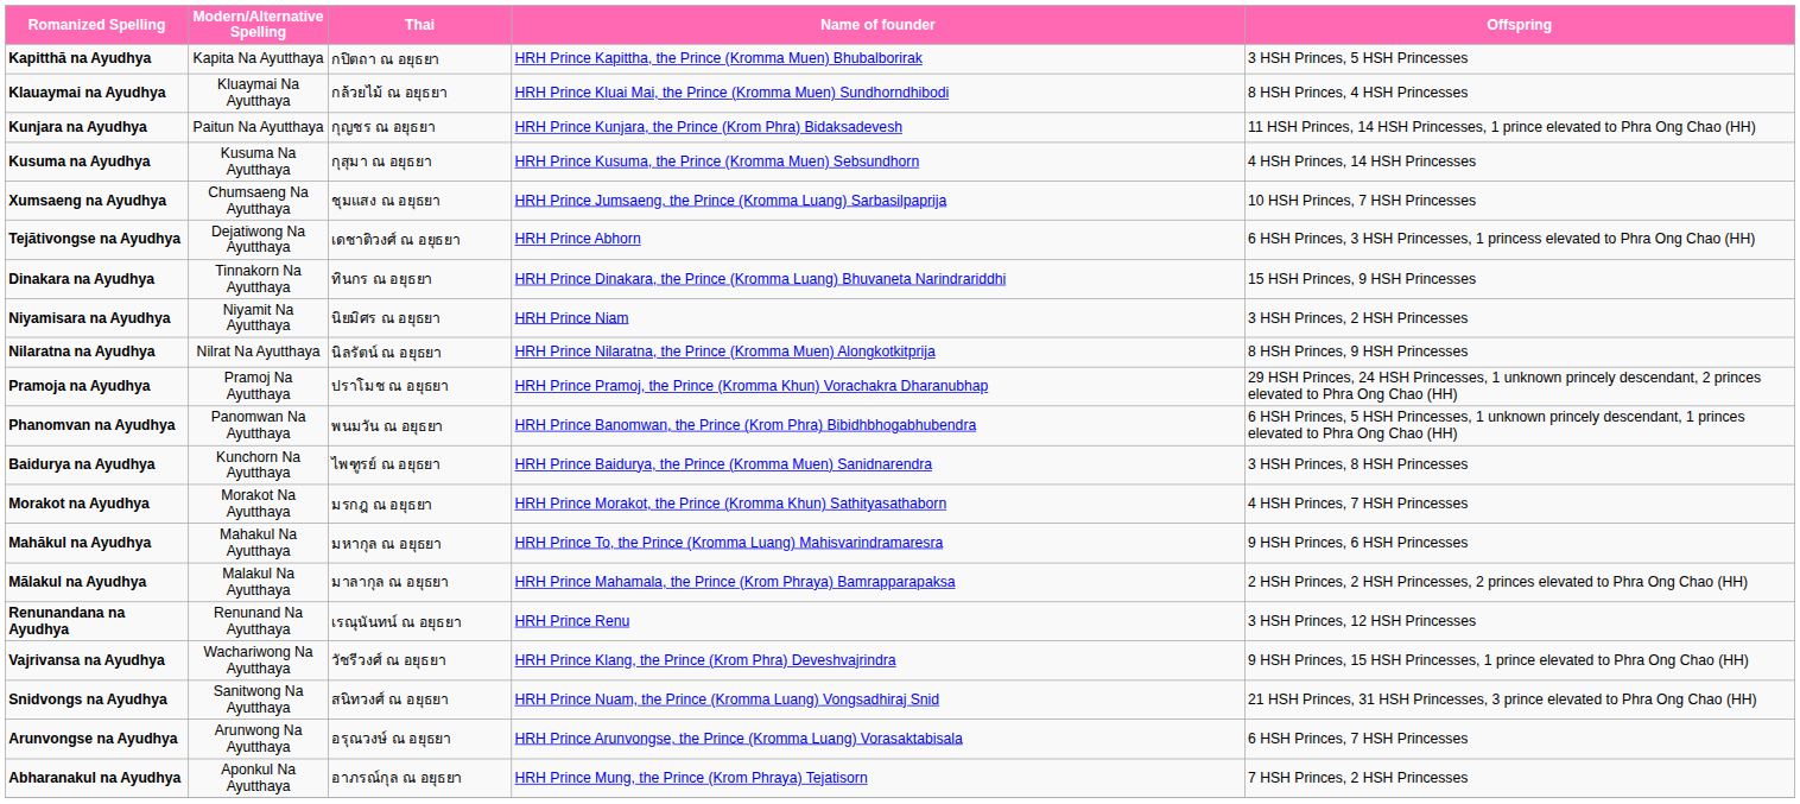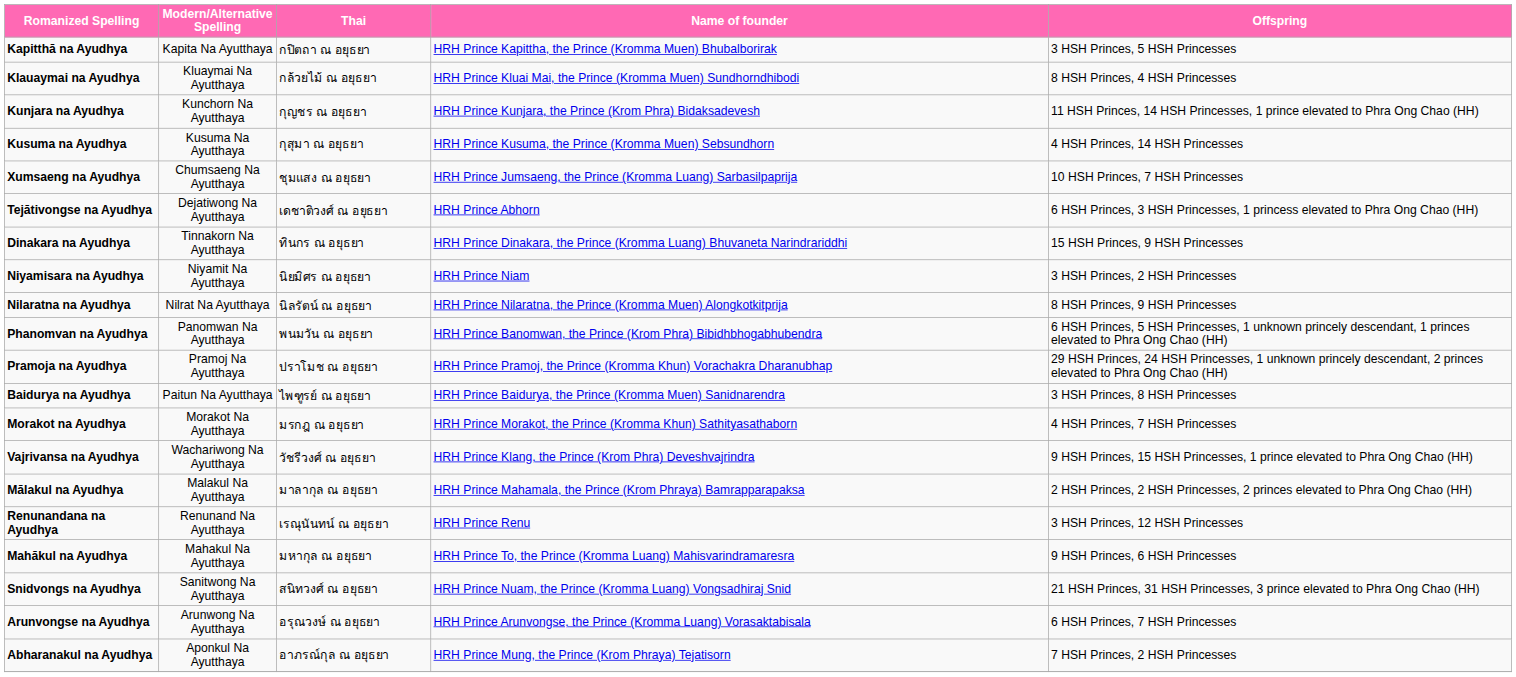 <table class="wikitable" style="width: 100%;">
 <tr>
 <th style="background: Hotpink; color: white;">Romanized Spelling</th>
 <th style="background: Hotpink; color: white;">Modern/Alternative Spelling</th>
 <th style="background: Hotpink; color: white;">Thai</th>
 <th style="background: Hotpink; color: white;">Name of founder</th>
 <th style="background: Hotpink; color: white;">Offspring</th>
 </tr>
 <tr>
 <td width = 10%><strong>Kapitthā na Ayudhya</strong></td>
 <td width = 5% style="text-align:center;">Kapita Na Ayutthaya</td>
 <td width = 10%>กปิตถา ณ อยุธยา</td>
 <td width = 40%><a href='#'>HRH Prince Kapittha, the Prince (Kromma Muen) Bhubalborirak</a></td>
 <td width = 30%>3 HSH Princes, 5 HSH Princesses</td>
 </tr>
 <tr>
 <td><strong>Klauaymai na Ayudhya</strong></td>
 <td style="text-align:center;">Kluaymai Na Ayutthaya</td>
 <td>กล้วยไม้ ณ อยุธยา</td>
 <td><a href='#'>HRH Prince Kluai Mai, the Prince (Kromma Muen) Sundhorndhibodi</a></td>
 <td>8 HSH Princes, 4 HSH Princesses</td>
 </tr>
 <tr>
 <td><strong>Kunjara na Ayudhya</strong></td>
-<td style="text-align:center;">Paitun Na Ayutthaya</td>
+<td style="text-align:center;">Kunchorn Na Ayutthaya</td>
 <td>กุญชร ณ อยุธยา</td>
 <td><a href='#'>HRH Prince Kunjara, the Prince (Krom Phra) Bidaksadevesh</a></td>
 <td>11 HSH Princes, 14 HSH Princesses, 1 prince elevated to Phra Ong Chao (HH)</td>
 </tr>
 <tr>
 <td><strong>Kusuma na Ayudhya</strong></td>
 <td style="text-align:center;">Kusuma Na Ayutthaya</td>
 <td>กุสุมา ณ อยุธยา</td>
 <td><a href='#'>HRH Prince Kusuma, the Prince (Kromma Muen) Sebsundhorn</a></td>
 <td>4 HSH Princes, 14 HSH Princesses</td>
 </tr>
 <tr>
 <td><strong>Xumsaeng na Ayudhya</strong></td>
 <td style="text-align:center;">Chumsaeng Na Ayutthaya</td>
 <td>ชุมแสง ณ อยุธยา</td>
 <td><a href='#'>HRH Prince Jumsaeng, the Prince (Kromma Luang) Sarbasilpaprija</a></td>
 <td>10 HSH Princes, 7 HSH Princesses</td>
 </tr>
 <tr>
 <td><strong>Tejātivongse na Ayudhya</strong></td>
 <td style="text-align:center;">Dejatiwong Na Ayutthaya</td>
 <td>เดชาติวงศ์ ณ อยุธยา</td>
 <td><a href='#'>HRH Prince Abhorn</a></td>
 <td>6 HSH Princes, 3 HSH Princesses, 1 princess elevated to Phra Ong Chao (HH)</td>
 </tr>
 <tr>
 <td><strong>Dinakara na Ayudhya</strong></td>
 <td style="text-align:center;">Tinnakorn Na Ayutthaya</td>
 <td>ทินกร ณ อยุธยา</td>
 <td><a href='#'>HRH Prince Dinakara, the Prince (Kromma Luang) Bhuvaneta Narindrariddhi</a></td>
 <td>15 HSH Princes, 9 HSH Princesses</td>
 </tr>
 <tr>
 <td><strong>Niyamisara na Ayudhya</strong></td>
 <td style="text-align:center;">Niyamit Na Ayutthaya</td>
 <td>นิยมิศร ณ อยุธยา</td>
 <td><a href='#'>HRH Prince Niam</a></td>
 <td>3 HSH Princes, 2 HSH Princesses</td>
 </tr>
 <tr>
 <td><strong>Nilaratna na Ayudhya</strong></td>
 <td style="text-align:center;">Nilrat Na Ayutthaya</td>
 <td>นิลรัตน์ ณ อยุธยา</td>
 <td><a href='#'>HRH Prince Nilaratna, the Prince (Kromma Muen) Alongkotkitprija</a></td>
 <td>8 HSH Princes, 9 HSH Princesses</td>
 </tr>
 <tr>
+<td><strong>Phanomvan na Ayudhya</strong></td>
+<td style="text-align:center;">Panomwan Na Ayutthaya</td>
+<td>พนมวัน ณ อยุธยา</td>
+<td><a href='#'>HRH Prince Banomwan, the Prince (Krom Phra) Bibidhbhogabhubendra</a></td>
+<td>6 HSH Princes, 5 HSH Princesses, 1 unknown princely descendant, 1 princes elevated to Phra Ong Chao (HH)</td>
+</tr>
+<tr>
 <td><strong>Pramoja na Ayudhya</strong></td>
 <td style="text-align:center;">Pramoj Na Ayutthaya</td>
 <td>ปราโมช ณ อยุธยา</td>
 <td><a href='#'>HRH Prince Pramoj, the Prince (Kromma Khun) Vorachakra Dharanubhap</a></td>
 <td>29 HSH Princes, 24 HSH Princesses, 1 unknown princely descendant, 2 princes elevated to Phra Ong Chao (HH)</td>
 </tr>
 <tr>
-<td><strong>Phanomvan na Ayudhya</strong></td>
-<td style="text-align:center;">Panomwan Na Ayutthaya</td>
-<td>พนมวัน ณ อยุธยา</td>
-<td><a href='#'>HRH Prince Banomwan, the Prince (Krom Phra) Bibidhbhogabhubendra</a></td>
-<td>6 HSH Princes, 5 HSH Princesses, 1 unknown princely descendant, 1 princes elevated to Phra Ong Chao (HH)</td>
-</tr>
-<tr>
 <td><strong>Baidurya na Ayudhya</strong></td>
-<td style="text-align:center;">Kunchorn Na Ayutthaya</td>
+<td style="text-align:center;">Paitun Na Ayutthaya</td>
 <td>ไพฑูรย์ ณ อยุธยา</td>
 <td><a href='#'>HRH Prince Baidurya, the Prince (Kromma Muen) Sanidnarendra</a></td>
 <td>3 HSH Princes, 8 HSH Princesses</td>
 </tr>
 <tr>
 <td><strong>Morakot na Ayudhya</strong></td>
 <td style="text-align:center;">Morakot Na Ayutthaya</td>
 <td>มรกฎ ณ อยุธยา</td>
 <td><a href='#'>HRH Prince Morakot, the Prince (Kromma Khun) Sathityasathaborn</a></td>
 <td>4 HSH Princes, 7 HSH Princesses</td>
 </tr>
 <tr>
-<td><strong>Mahākul na Ayudhya</strong></td>
-<td style="text-align:center;">Mahakul Na Ayutthaya</td>
-<td>มหากุล ณ อยุธยา</td>
-<td><a href='#'>HRH Prince To, the Prince (Kromma Luang) Mahisvarindramaresra</a></td>
-<td>9 HSH Princes, 6 HSH Princesses</td>
+<td><strong>Vajrivansa na Ayudhya</strong></td>
+<td style="text-align:center;">Wachariwong Na Ayutthaya</td>
+<td>วัชรีวงศ์ ณ อยุธยา</td>
+<td><a href='#'>HRH Prince Klang, the Prince (Krom Phra) Deveshvajrindra</a></td>
+<td>9 HSH Princes, 15 HSH Princesses, 1 prince elevated to Phra Ong Chao (HH)</td>
 </tr>
 <tr>
 <td><strong>Mālakul na Ayudhya</strong></td>
 <td style="text-align:center;">Malakul Na Ayutthaya</td>
 <td>มาลากุล ณ อยุธยา</td>
 <td><a href='#'>HRH Prince Mahamala, the Prince (Krom Phraya) Bamrapparapaksa</a></td>
 <td>2 HSH Princes, 2 HSH Princesses, 2 princes elevated to Phra Ong Chao (HH)</td>
 </tr>
 <tr>
 <td><strong>Renunandana na Ayudhya</strong></td>
 <td style="text-align:center;">Renunand Na Ayutthaya</td>
 <td>เรณุนันทน์ ณ อยุธยา</td>
 <td><a href='#'>HRH Prince Renu</a></td>
 <td>3 HSH Princes, 12 HSH Princesses</td>
 </tr>
 <tr>
-<td><strong>Vajrivansa na Ayudhya</strong></td>
-<td style="text-align:center;">Wachariwong Na Ayutthaya</td>
-<td>วัชรีวงศ์ ณ อยุธยา</td>
-<td><a href='#'>HRH Prince Klang, the Prince (Krom Phra) Deveshvajrindra</a></td>
-<td>9 HSH Princes, 15 HSH Princesses, 1 prince elevated to Phra Ong Chao (HH)</td>
+<td><strong>Mahākul na Ayudhya</strong></td>
+<td style="text-align:center;">Mahakul Na Ayutthaya</td>
+<td>มหากุล ณ อยุธยา</td>
+<td><a href='#'>HRH Prince To, the Prince (Kromma Luang) Mahisvarindramaresra</a></td>
+<td>9 HSH Princes, 6 HSH Princesses</td>
 </tr>
 <tr>
 <td><strong>Snidvongs na Ayudhya</strong></td>
 <td style="text-align:center;">Sanitwong Na Ayutthaya</td>
 <td>สนิทวงศ์ ณ อยุธยา</td>
 <td><a href='#'>HRH Prince Nuam, the Prince (Kromma Luang) Vongsadhiraj Snid</a></td>
 <td>21 HSH Princes, 31 HSH Princesses, 3 prince elevated to Phra Ong Chao (HH) </td>
 </tr>
 <tr>
 <td><strong>Arunvongse na Ayudhya</strong></td>
 <td style="text-align:center;">Arunwong Na Ayutthaya</td>
 <td>อรุณวงษ์ ณ อยุธยา</td>
 <td><a href='#'>HRH Prince Arunvongse, the Prince (Kromma Luang) Vorasaktabisala</a></td>
 <td>6 HSH Princes, 7 HSH Princesses</td>
 </tr>
 <tr>
 <td><strong>Abharanakul na Ayudhya</strong></td>
 <td style="text-align:center;">Aponkul Na Ayutthaya</td>
 <td>อาภรณ์กุล ณ อยุธยา</td>
 <td><a href='#'>HRH Prince Mung, the Prince (Krom Phraya) Tejatisorn</a></td>
 <td>7 HSH Princes, 2 HSH Princesses</td>
 </tr>
 <tr>
 </tr>
 </table>
